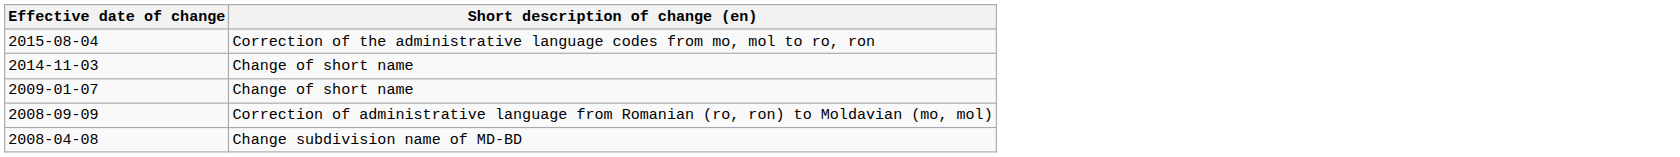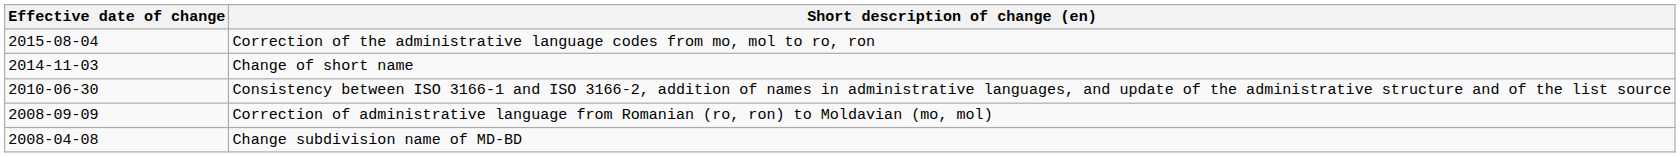 <table class="wikitable">
 <tr>
 <th>Effective date of change</th>
 <th>Short description of change (en)</th>
 </tr>
 <tr>
 <td>2015-08-04</td>
 <td>Correction of the administrative language codes from mo, mol to ro, ron</td>
 </tr>
 <tr>
 <td>2014-11-03</td>
 <td>Change of short name</td>
 </tr>
 <tr>
-<td>2009-01-07</td>
-<td>Change of short name</td>
+<td>2010-06-30</td>
+<td>Consistency between ISO 3166-1 and ISO 3166-2, addition of names in administrative languages, and update of the administrative structure and of the list source</td>
 </tr>
 <tr>
 <td>2008-09-09</td>
 <td>Correction of administrative language from Romanian (ro, ron) to Moldavian (mo, mol)</td>
 </tr>
 <tr>
 <td>2008-04-08</td>
 <td>Change subdivision name of MD-BD</td>
 </tr>
 </table>
